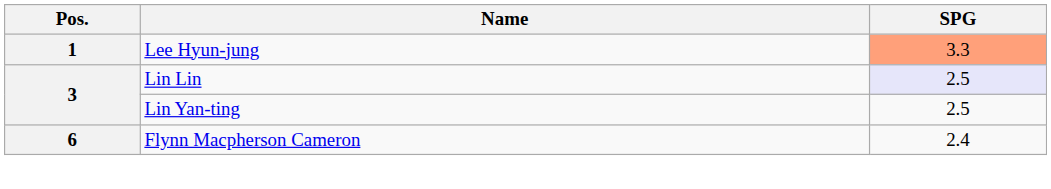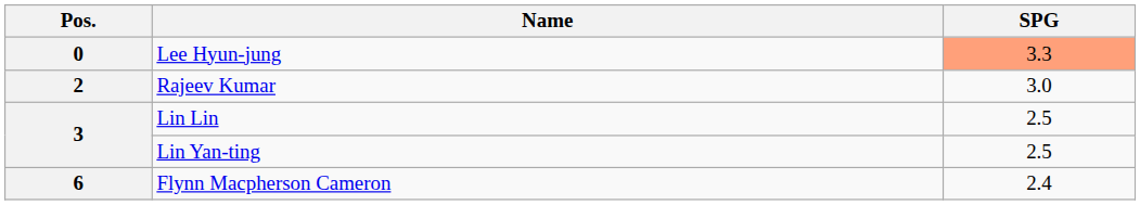 <table class=wikitable width=100% style="text-align:center;">
 <tr>
 <th width="13%">Pos.</th>
 <th width="70%">Name</th>
 <th width="17%">SPG</th>
 </tr>
 <tr>
-<th>1</th>
+<th>0</th>
 <td align=left> <a href='#'>Lee Hyun-jung</a></td>
 <td style="background: lightsalmon;">3.3</td>
 </tr>
 <tr>
+<th>2</th>
+<td align=left> <a href='#'>Rajeev Kumar</a></td>
+<td>3.0</td>
+</tr>
+<tr>
 <th rowspan=2>3</th>
 <td align=left> <a href='#'>Lin Lin</a></td>
-<td style="background: lavender;">2.5</td>
+<td>2.5</td>
 </tr>
 <tr>
 <td align=left> <a href='#'>Lin Yan-ting</a></td>
 <td>2.5</td>
 </tr>
 <tr>
 <th>6</th>
 <td align=left> <a href='#'>Flynn Macpherson Cameron</a></td>
 <td>2.4</td>
 </tr>
 </table>
